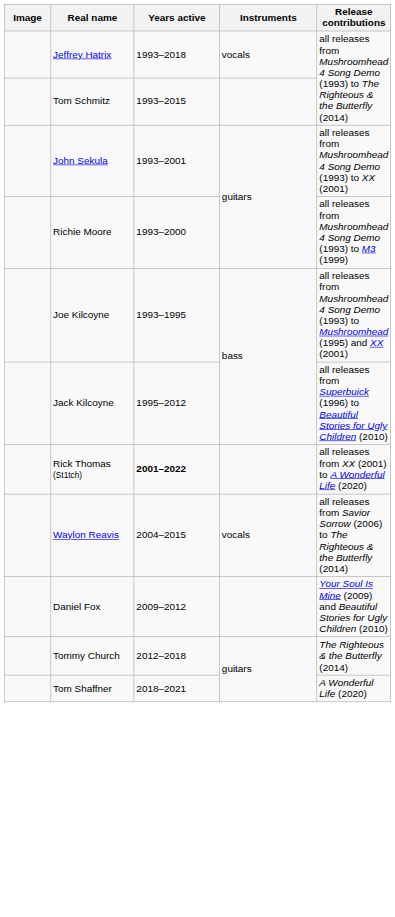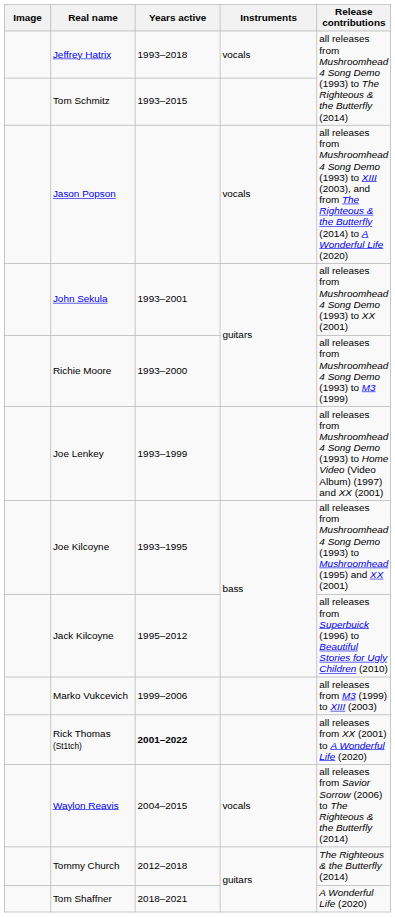 <table class="wikitable" border="1" width=100%>
 <tr>
 <th width="75">Image</th>
 <th width="150">Real name </th>
 <th width="160">Years active</th>
 <th width="170">Instruments</th>
 <th>Release contributions</th>
 </tr>
 <tr>
 <td></td>
 <td><a href='#'>Jeffrey Hatrix</a> </td>
 <td>1993–2018</td>
 <td>vocals</td>
 <td rowspan="2">all releases from <em>Mushroomhead 4 Song Demo</em> (1993) to <em>The Righteous & the Butterfly</em> (2014)</td>
 </tr>
 <tr>
 <td></td>
 <td>Tom Schmitz </td>
 <td>1993–2015</td>
 <td></td>
 </tr>
 <tr>
 <td></td>
+<td><a href='#'>Jason Popson</a> </td>
+<td></td>
+<td>vocals</td>
+<td>all releases from <em>Mushroomhead 4 Song Demo</em> (1993) to <a href='#'><em>XIII</em></a> (2003), and from <em><a href='#'>The Righteous & the Butterfly</a></em> (2014) to <a href='#'><em>A Wonderful Life</em></a> (2020)</td>
+</tr>
+<tr>
+<td></td>
 <td><a href='#'>John Sekula</a> </td>
 <td>1993–2001 </td>
 <td rowspan="2">guitars</td>
 <td>all releases from <em>Mushroomhead 4 Song Demo</em> (1993) to <em>XX</em> (2001)</td>
 </tr>
 <tr>
 <td></td>
 <td>Richie Moore </td>
 <td>1993–2000</td>
 <td>all releases from <em>Mushroomhead 4 Song Demo</em> (1993) to <em><a href='#'>M3</a></em> (1999)</td>
 </tr>
 <tr>
 <td></td>
+<td>Joe Lenkey </td>
+<td>1993–1999</td>
+<td></td>
+<td>all releases from <em>Mushroomhead 4 Song Demo</em> (1993) to <em>Home Video</em> (Video Album) (1997) and <em>XX</em> (2001)</td>
+</tr>
+<tr>
+<td></td>
 <td>Joe Kilcoyne </td>
 <td>1993–1995</td>
 <td rowspan="2">bass</td>
 <td>all releases from <em>Mushroomhead 4 Song Demo</em> (1993) to <em><a href='#'>Mushroomhead</a></em> (1995) and <em><a href='#'>XX</a></em> (2001)</td>
 </tr>
 <tr>
 <td></td>
 <td>Jack Kilcoyne </td>
 <td>1995–2012</td>
 <td>all releases from <em><a href='#'>Superbuick</a></em> (1996) to <em><a href='#'>Beautiful Stories for Ugly Children</a></em> (2010)</td>
+</tr>
+<tr>
+<td></td>
+<td>Marko Vukcevich </td>
+<td>1999–2006</td>
+<td></td>
+<td>all releases from <em><a href='#'>M3</a></em> (1999) to <em><a href='#'>XIII</a></em> (2003)</td>
 </tr>
 <tr>
 <td></td>
 <td>Rick Thomas <small>(St1tch)</small></td>
 <td><strong>2001–2022</strong></td>
 <td></td>
 <td>all releases from <em>XX</em> (2001) to <a href='#'><em>A Wonderful Life</em></a> (2020)</td>
 </tr>
 <tr>
 <td></td>
 <td><a href='#'>Waylon Reavis</a> </td>
 <td>2004–2015</td>
 <td>vocals</td>
 <td>all releases from <em>Savior Sorrow</em> (2006) to <em>The Righteous & the Butterfly</em> (2014)</td>
 </tr>
 <tr>
 <td></td>
-<td>Daniel Fox </td>
-<td>2009–2012 </td>
-<td></td>
-<td><em><a href='#'>Your Soul Is Mine</a></em> (2009) and <em>Beautiful Stories for Ugly Children</em> (2010)</td>
-</tr>
-<tr>
-<td></td>
 <td>Tommy Church</td>
 <td>2012–2018</td>
 <td rowspan="2">guitars</td>
 <td><em>The Righteous & the Butterfly</em> (2014)</td>
 </tr>
 <tr>
 <td></td>
 <td>Tom Shaffner </td>
 <td>2018–2021</td>
 <td><em>A Wonderful Life</em> (2020)</td>
 </tr>
 </table>
